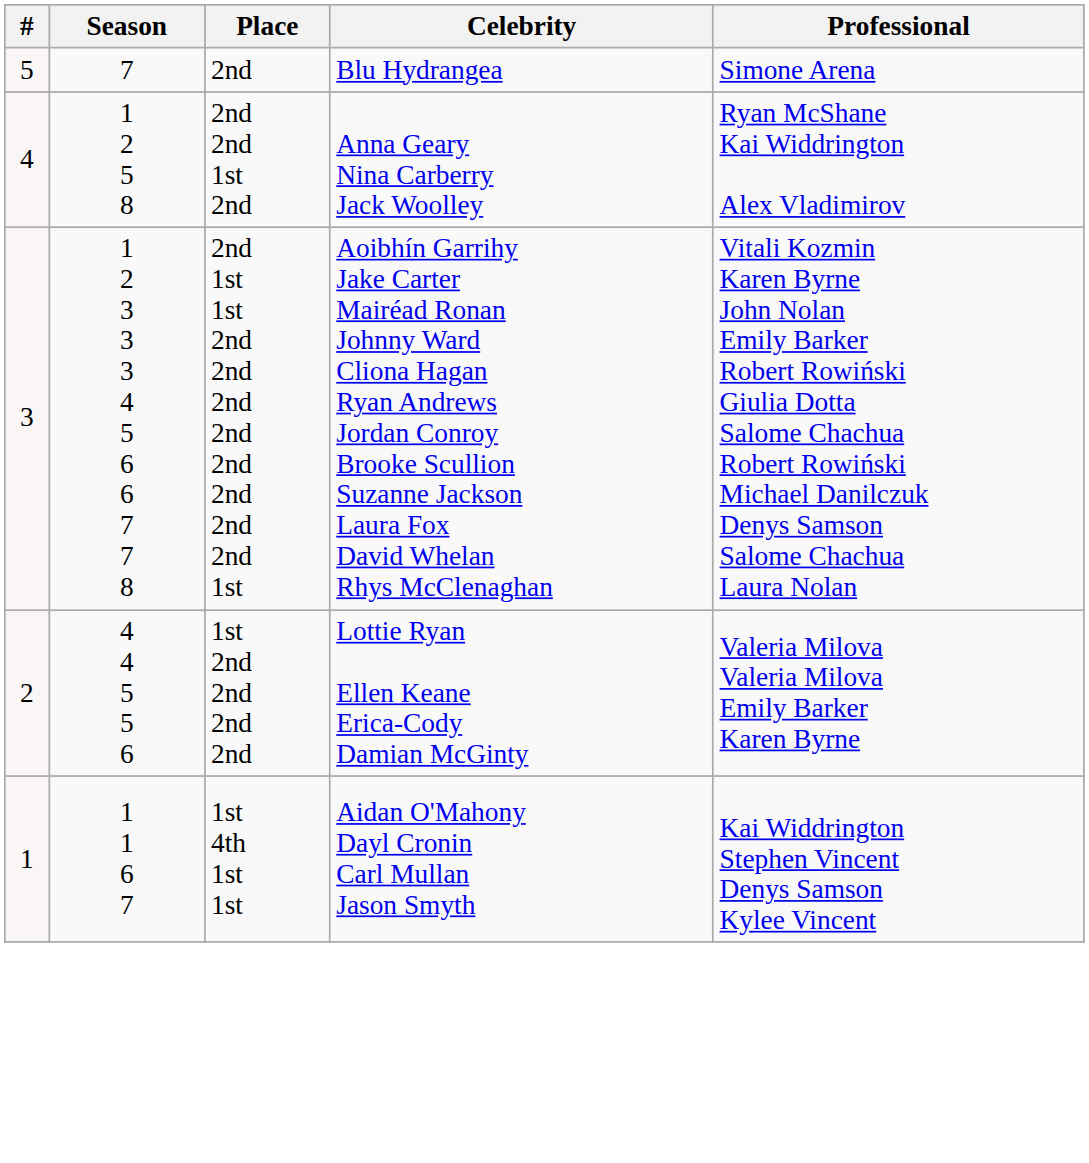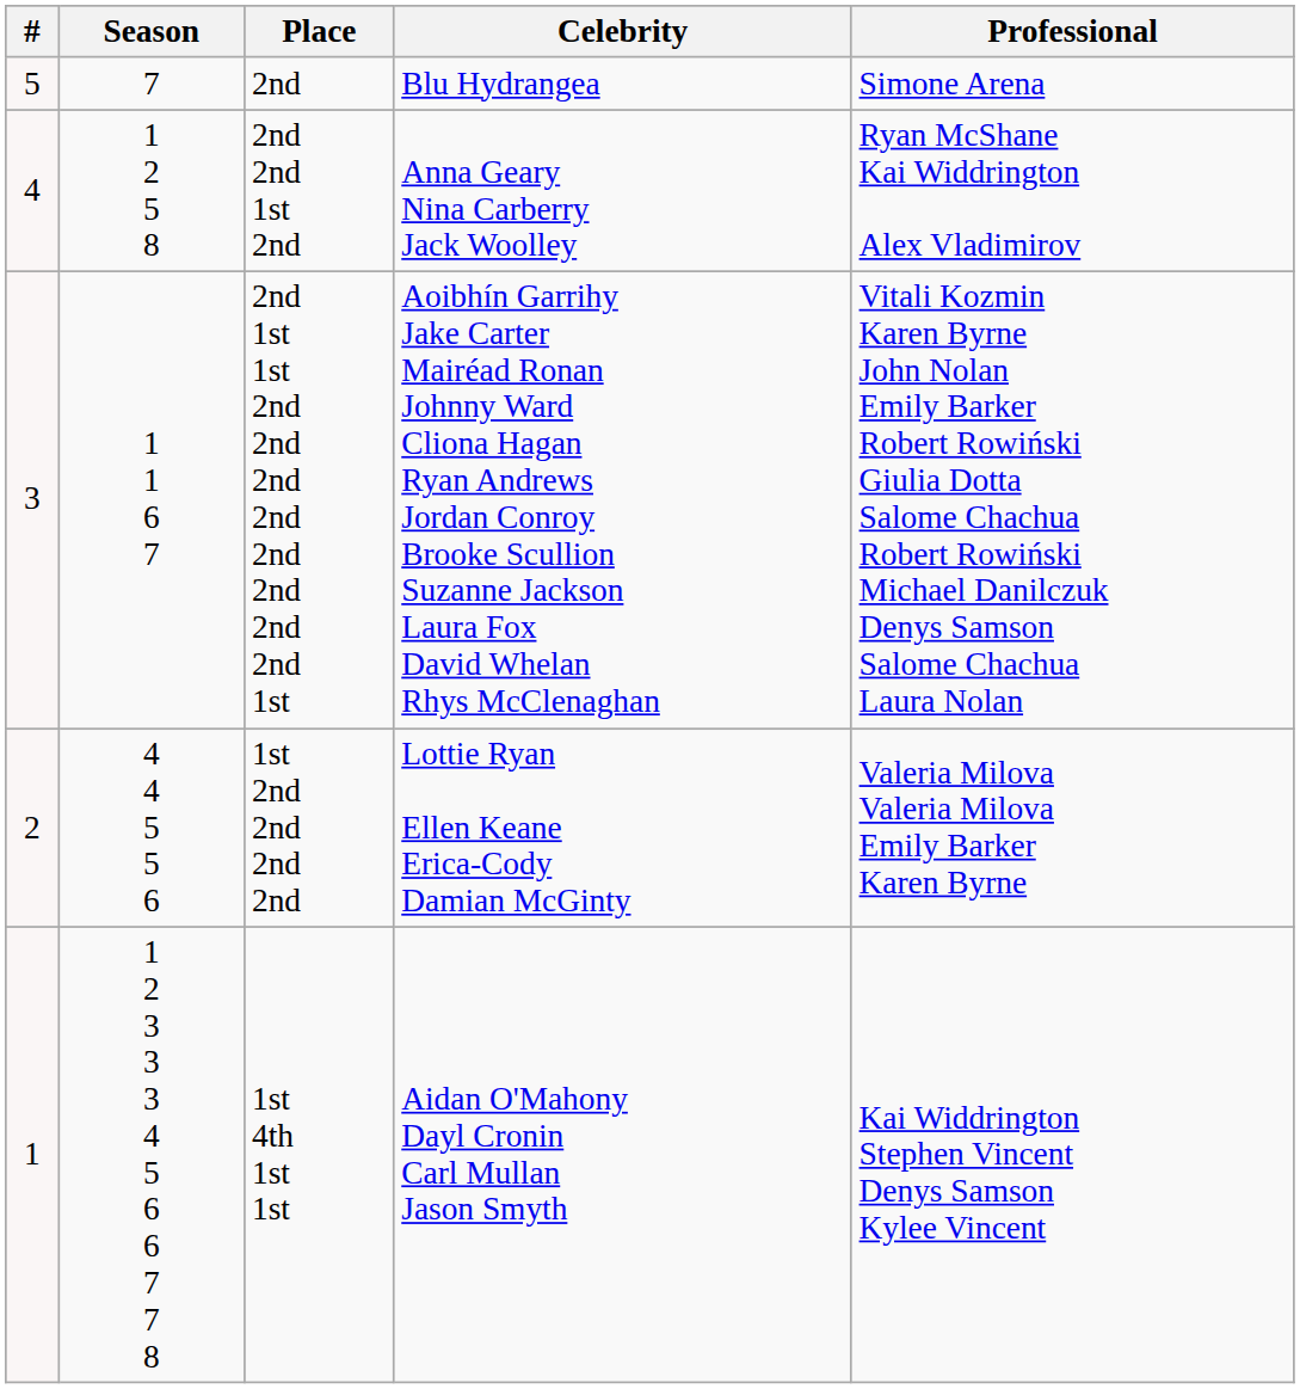 <table class="wikitable" style="width: 50%">
 <tr>
 <th>#</th>
 <th>Season</th>
 <th>Place</th>
 <th>Celebrity</th>
 <th>Professional</th>
 </tr>
 <tr>
 <td align="center" bgcolor="#FAF6F6">5</td>
 <td align="center">7</td>
 <td>2nd</td>
 <td><a href='#'>Blu Hydrangea</a></td>
 <td><a href='#'>Simone Arena</a></td>
 </tr>
 <tr>
 <td align="center" bgcolor="#FAF6F6">4</td>
 <td align="center">1 <br> 2 <br> 5 <br> 8</td>
 <td>2nd <br> 2nd <br> 1st <br> 2nd</td>
 <td> <br> <a href='#'>Anna Geary</a> <br> <a href='#'>Nina Carberry</a> <br><a href='#'>Jack Woolley</a></td>
 <td><a href='#'>Ryan McShane</a> <br> <a href='#'>Kai Widdrington</a> <br>  <br> <a href='#'>Alex Vladimirov</a></td>
 </tr>
 <tr>
 <td align="center" bgcolor="#FAF6F6">3</td>
-<td align="center">1 <br> 2 <br> 3 <br> 3 <br> 3 <br> 4 <br> 5 <br> 6 <br> 6 <br>7 <br>7 <br> 8</td>
+<td align="center">1 <br>1 <br>6 <br>7</td>
 <td>2nd <br> 1st <br> 1st <br> 2nd <br> 2nd <br> 2nd <br> 2nd <br> 2nd <br> 2nd <br> 2nd <br> 2nd <br> 1st</td>
 <td><a href='#'>Aoibhín Garrihy</a> <br> <a href='#'>Jake Carter</a> <br> <a href='#'>Mairéad Ronan</a> <br> <a href='#'>Johnny Ward</a> <br> <a href='#'>Cliona Hagan</a> <br> <a href='#'>Ryan Andrews</a> <br> <a href='#'>Jordan Conroy</a> <br> <a href='#'>Brooke Scullion</a> <br> <a href='#'>Suzanne Jackson</a> <br><a href='#'>Laura Fox</a> <br><a href='#'>David Whelan</a><br><a href='#'>Rhys McClenaghan</a></td>
 <td><a href='#'>Vitali Kozmin</a> <br> <a href='#'>Karen Byrne</a> <br> <a href='#'>John Nolan</a> <br> <a href='#'>Emily Barker</a> <br> <a href='#'>Robert Rowiński</a> <br> <a href='#'>Giulia Dotta</a> <br> <a href='#'>Salome Chachua</a> <br> <a href='#'>Robert Rowiński</a> <br> <a href='#'>Michael Danilczuk</a> <br> <a href='#'>Denys Samson</a> <br> <a href='#'>Salome Chachua</a><br> <a href='#'>Laura Nolan</a></td>
 </tr>
 <tr>
 <td align="center" bgcolor="#FAF6F6">2</td>
 <td align="center">4 <br> 4 <br> 5 <br>5 <br>6</td>
 <td>1st <br> 2nd  <br> 2nd <br> 2nd <br> 2nd</td>
 <td><a href='#'>Lottie Ryan</a> <br> <br><a href='#'>Ellen Keane</a><br>  <a href='#'>Erica-Cody</a> <br> <a href='#'>Damian McGinty</a></td>
 <td><a href='#'>Valeria Milova</a> <br> <a href='#'>Valeria Milova</a> <br> <a href='#'>Emily Barker</a> <br> <a href='#'>Karen Byrne</a></td>
 </tr>
 <tr>
 <td align="center" bgcolor="#FAF6F6">1</td>
-<td align="center">1 <br>1 <br>6 <br>7</td>
+<td align="center">1 <br> 2 <br> 3 <br> 3 <br> 3 <br> 4 <br> 5 <br> 6 <br> 6 <br>7 <br>7 <br> 8</td>
 <td>1st <br> 4th <br> 1st <br> 1st</td>
 <td><a href='#'>Aidan O'Mahony</a> <br> <a href='#'>Dayl Cronin</a> <br> <a href='#'>Carl Mullan</a> <br> <a href='#'>Jason Smyth</a></td>
 <td> <br> <a href='#'>Kai Widdrington</a> <br><a href='#'>Stephen Vincent</a><br> <a href='#'>Denys Samson</a> <br> <a href='#'>Kylee Vincent</a></td>
 </tr>
 </table>
